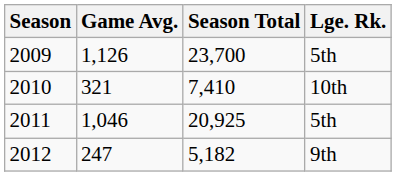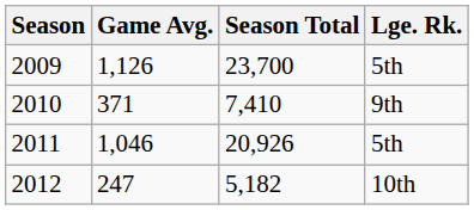 <table class="wikitable">
 <tr>
 <th>Season</th>
 <th>Game Avg.</th>
 <th>Season Total</th>
 <th>Lge. Rk.</th>
 </tr>
 <tr>
 <td>2009</td>
 <td>1,126</td>
 <td>23,700</td>
 <td>5th</td>
 </tr>
 <tr>
 <td>2010</td>
-<td>321</td>
+<td>371</td>
 <td>7,410</td>
-<td>10th</td>
+<td>9th</td>
 </tr>
 <tr>
 <td>2011</td>
 <td>1,046</td>
-<td>20,925</td>
+<td>20,926</td>
 <td>5th</td>
 </tr>
 <tr>
 <td>2012</td>
 <td>247</td>
 <td>5,182</td>
-<td>9th</td>
+<td>10th</td>
 </tr>
 </table>
